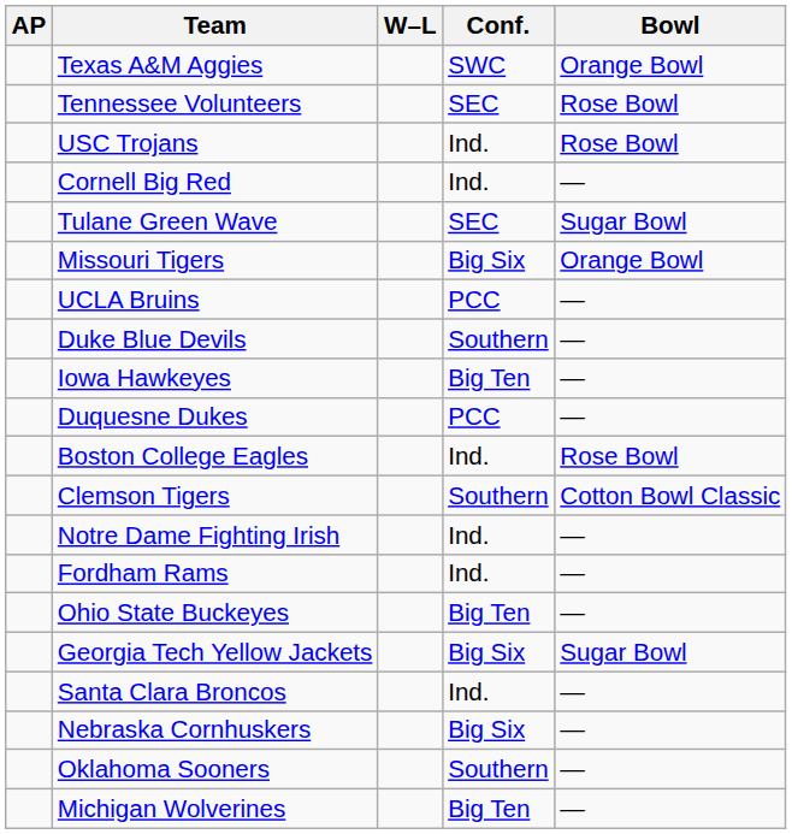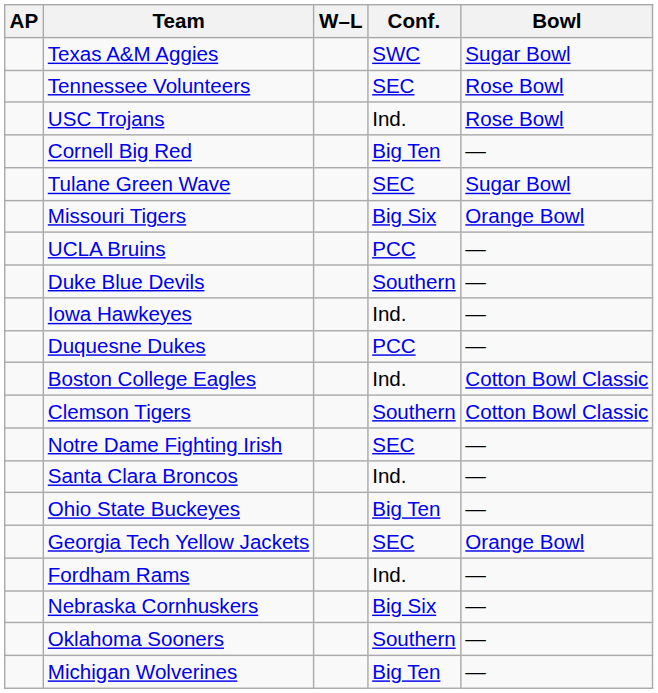 <table class="wikitable sortable" style="font-size:90%;">
 <tr>
 <th>AP</th>
 <th>Team</th>
 <th>W–L</th>
 <th>Conf.</th>
 <th>Bowl</th>
 </tr>
 <tr>
 <td></td>
 <td><a href='#'>Texas A&M Aggies</a></td>
 <td></td>
 <td><a href='#'>SWC</a></td>
-<td><a href='#'>Orange Bowl</a></td>
+<td><a href='#'>Sugar Bowl</a></td>
 </tr>
 <tr>
 <td></td>
 <td><a href='#'>Tennessee Volunteers</a></td>
 <td></td>
 <td><a href='#'>SEC</a></td>
 <td><a href='#'>Rose Bowl</a></td>
 </tr>
 <tr>
 <td></td>
 <td><a href='#'>USC Trojans</a></td>
 <td></td>
 <td>Ind.</td>
 <td><a href='#'>Rose Bowl</a></td>
 </tr>
 <tr>
 <td></td>
 <td><a href='#'>Cornell Big Red</a></td>
 <td></td>
-<td>Ind.</td>
+<td><a href='#'>Big Ten</a></td>
 <td>—</td>
 </tr>
 <tr>
 <td></td>
 <td><a href='#'>Tulane Green Wave</a></td>
 <td></td>
 <td><a href='#'>SEC</a></td>
 <td><a href='#'>Sugar Bowl</a></td>
 </tr>
 <tr>
 <td></td>
 <td><a href='#'>Missouri Tigers</a></td>
 <td></td>
 <td><a href='#'>Big Six</a></td>
 <td><a href='#'>Orange Bowl</a></td>
 </tr>
 <tr>
 <td></td>
 <td><a href='#'>UCLA Bruins</a></td>
 <td></td>
 <td><a href='#'>PCC</a></td>
 <td>—</td>
 </tr>
 <tr>
 <td></td>
 <td><a href='#'>Duke Blue Devils</a></td>
 <td></td>
 <td><a href='#'>Southern</a></td>
 <td>—</td>
 </tr>
 <tr>
 <td></td>
 <td><a href='#'>Iowa Hawkeyes</a></td>
 <td></td>
-<td><a href='#'>Big Ten</a></td>
+<td>Ind.</td>
 <td>— </td>
 </tr>
 <tr>
 <td></td>
 <td><a href='#'>Duquesne Dukes</a></td>
 <td></td>
 <td><a href='#'>PCC</a></td>
 <td>—</td>
 </tr>
 <tr>
 <td></td>
 <td><a href='#'>Boston College Eagles</a></td>
 <td></td>
 <td>Ind.</td>
-<td><a href='#'>Rose Bowl</a></td>
+<td><a href='#'>Cotton Bowl Classic</a></td>
 </tr>
 <tr>
 <td></td>
 <td><a href='#'>Clemson Tigers</a></td>
 <td></td>
 <td><a href='#'>Southern</a></td>
 <td><a href='#'>Cotton Bowl Classic</a></td>
 </tr>
 <tr>
 <td></td>
 <td><a href='#'>Notre Dame Fighting Irish</a></td>
 <td></td>
-<td>Ind.</td>
+<td><a href='#'>SEC</a></td>
 <td>—</td>
 </tr>
 <tr>
 <td></td>
-<td><a href='#'>Fordham Rams</a></td>
+<td><a href='#'>Santa Clara Broncos</a></td>
 <td></td>
 <td>Ind.</td>
 <td>—</td>
 </tr>
 <tr>
 <td></td>
 <td><a href='#'>Ohio State Buckeyes</a></td>
 <td></td>
 <td><a href='#'>Big Ten</a></td>
 <td>— </td>
 </tr>
 <tr>
 <td></td>
 <td><a href='#'>Georgia Tech Yellow Jackets</a></td>
 <td></td>
-<td><a href='#'>Big Six</a></td>
-<td><a href='#'>Sugar Bowl</a></td>
+<td><a href='#'>SEC</a></td>
+<td><a href='#'>Orange Bowl</a></td>
 </tr>
 <tr>
 <td></td>
-<td><a href='#'>Santa Clara Broncos</a></td>
+<td><a href='#'>Fordham Rams</a></td>
 <td></td>
 <td>Ind.</td>
 <td>—</td>
 </tr>
 <tr>
 <td></td>
 <td><a href='#'>Nebraska Cornhuskers</a></td>
 <td></td>
 <td><a href='#'>Big Six</a></td>
 <td>—</td>
 </tr>
 <tr>
 <td></td>
 <td><a href='#'>Oklahoma Sooners</a></td>
 <td></td>
 <td><a href='#'>Southern</a></td>
 <td>—</td>
 </tr>
 <tr>
 <td></td>
 <td><a href='#'>Michigan Wolverines</a></td>
 <td></td>
 <td><a href='#'>Big Ten</a></td>
 <td>— </td>
 </tr>
 </table>
